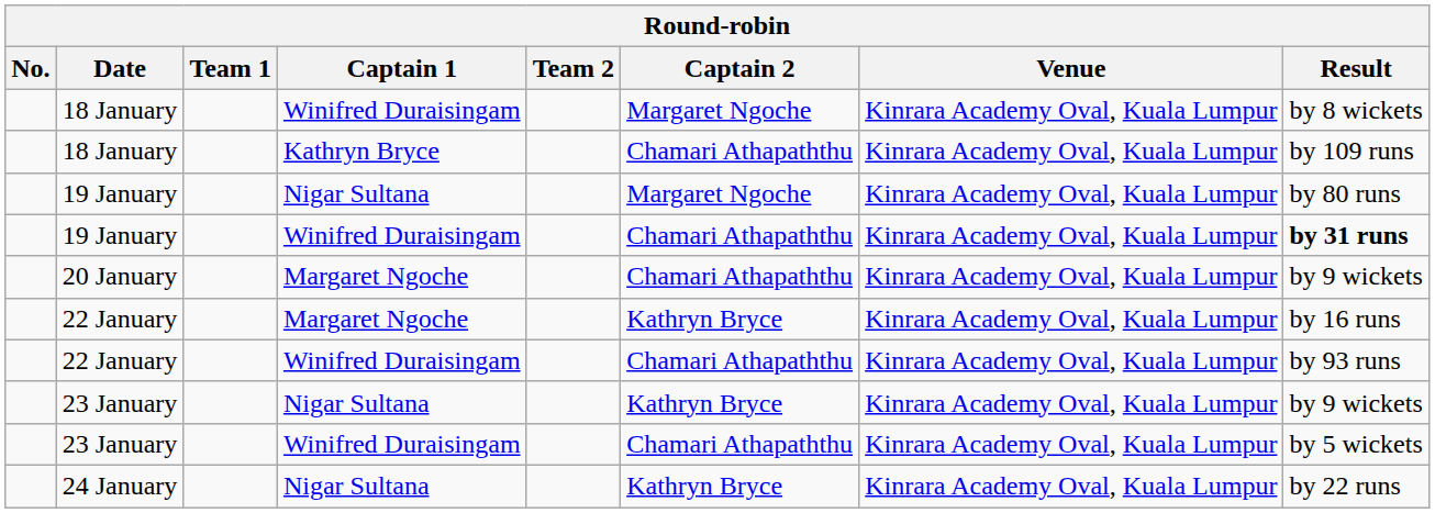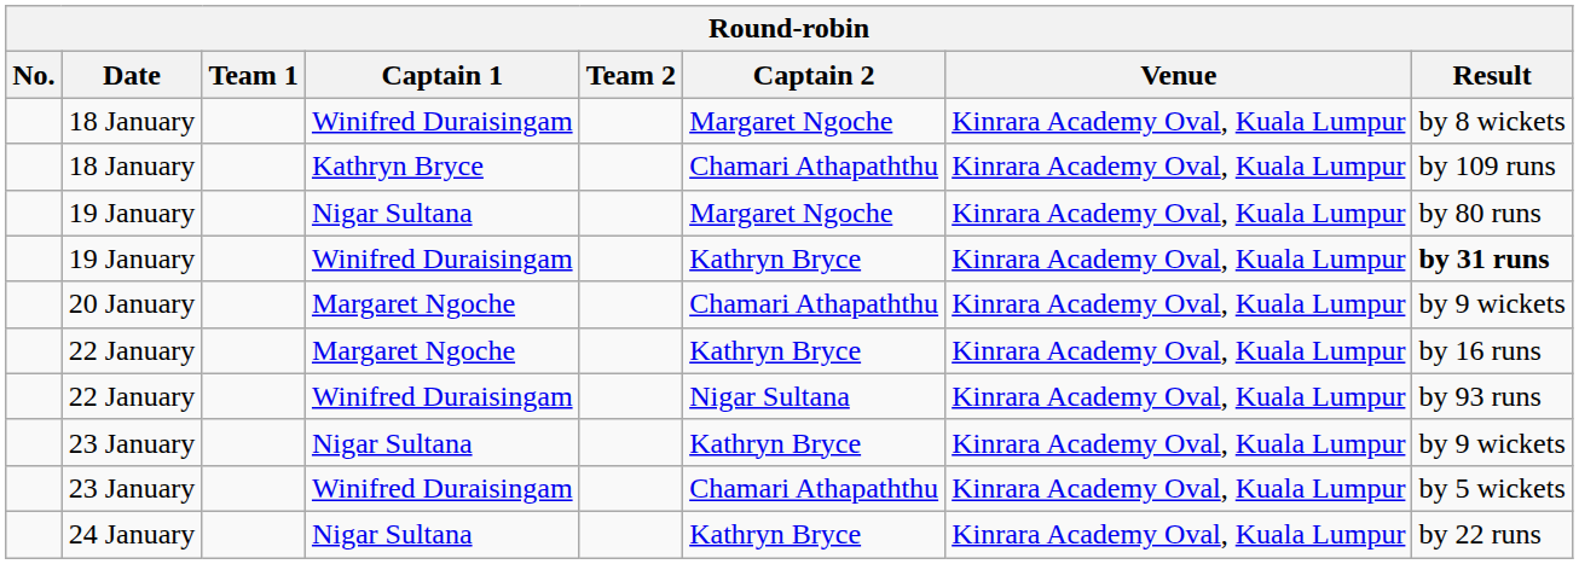 <table class="wikitable">
 <tr>
 <th colspan="9">Round-robin</th>
 </tr>
 <tr>
 <th>No.</th>
 <th>Date</th>
 <th>Team 1</th>
 <th>Captain 1</th>
 <th>Team 2</th>
 <th>Captain 2</th>
 <th>Venue</th>
 <th>Result</th>
 </tr>
 <tr>
 <td></td>
 <td>18 January</td>
 <td></td>
 <td><a href='#'>Winifred Duraisingam</a></td>
 <td></td>
 <td><a href='#'>Margaret Ngoche</a></td>
 <td><a href='#'>Kinrara Academy Oval</a>, <a href='#'>Kuala Lumpur</a></td>
 <td> by 8 wickets</td>
 </tr>
 <tr>
 <td></td>
 <td>18 January</td>
 <td></td>
 <td><a href='#'>Kathryn Bryce</a></td>
 <td></td>
 <td><a href='#'>Chamari Athapaththu</a></td>
 <td><a href='#'>Kinrara Academy Oval</a>, <a href='#'>Kuala Lumpur</a></td>
 <td> by 109 runs</td>
 </tr>
 <tr>
 <td></td>
 <td>19 January</td>
 <td></td>
 <td><a href='#'>Nigar Sultana</a></td>
 <td></td>
 <td><a href='#'>Margaret Ngoche</a></td>
 <td><a href='#'>Kinrara Academy Oval</a>, <a href='#'>Kuala Lumpur</a></td>
 <td> by 80 runs</td>
 </tr>
 <tr>
 <td></td>
 <td>19 January</td>
 <td></td>
 <td><a href='#'>Winifred Duraisingam</a></td>
 <td></td>
-<td><a href='#'>Chamari Athapaththu</a></td>
+<td><a href='#'>Kathryn Bryce</a></td>
 <td><a href='#'>Kinrara Academy Oval</a>, <a href='#'>Kuala Lumpur</a></td>
 <td><strong> by 31 runs</strong></td>
 </tr>
 <tr>
 <td></td>
 <td>20 January</td>
 <td></td>
 <td><a href='#'>Margaret Ngoche</a></td>
 <td></td>
 <td><a href='#'>Chamari Athapaththu</a></td>
 <td><a href='#'>Kinrara Academy Oval</a>, <a href='#'>Kuala Lumpur</a></td>
 <td> by 9 wickets</td>
 </tr>
 <tr>
 <td></td>
 <td>22 January</td>
 <td></td>
 <td><a href='#'>Margaret Ngoche</a></td>
 <td></td>
 <td><a href='#'>Kathryn Bryce</a></td>
 <td><a href='#'>Kinrara Academy Oval</a>, <a href='#'>Kuala Lumpur</a></td>
 <td> by 16 runs</td>
 </tr>
 <tr>
 <td></td>
 <td>22 January</td>
 <td></td>
 <td><a href='#'>Winifred Duraisingam</a></td>
 <td></td>
-<td><a href='#'>Chamari Athapaththu</a></td>
+<td><a href='#'>Nigar Sultana</a></td>
 <td><a href='#'>Kinrara Academy Oval</a>, <a href='#'>Kuala Lumpur</a></td>
 <td> by 93 runs</td>
 </tr>
 <tr>
 <td></td>
 <td>23 January</td>
 <td></td>
 <td><a href='#'>Nigar Sultana</a></td>
 <td></td>
 <td><a href='#'>Kathryn Bryce</a></td>
 <td><a href='#'>Kinrara Academy Oval</a>, <a href='#'>Kuala Lumpur</a></td>
 <td> by 9 wickets</td>
 </tr>
 <tr>
 <td></td>
 <td>23 January</td>
 <td></td>
 <td><a href='#'>Winifred Duraisingam</a></td>
 <td></td>
 <td><a href='#'>Chamari Athapaththu</a></td>
 <td><a href='#'>Kinrara Academy Oval</a>, <a href='#'>Kuala Lumpur</a></td>
 <td> by 5 wickets</td>
 </tr>
 <tr>
 <td></td>
 <td>24 January</td>
 <td></td>
 <td><a href='#'>Nigar Sultana</a></td>
 <td></td>
 <td><a href='#'>Kathryn Bryce</a></td>
 <td><a href='#'>Kinrara Academy Oval</a>, <a href='#'>Kuala Lumpur</a></td>
 <td> by 22 runs</td>
 </tr>
 </table>
